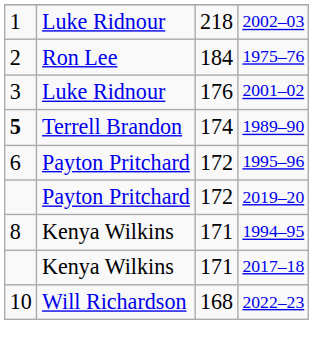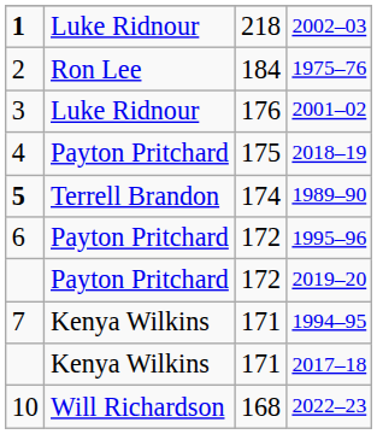 <table class="wikitable">
 <tr>
 </tr>
 <tr>
-<td>1</td>
+<td><strong>1</strong></td>
 <td><a href='#'>Luke Ridnour</a></td>
 <td>218</td>
 <td style="font-size:80%;"><a href='#'>2002–03</a></td>
 </tr>
 <tr>
 <td>2</td>
 <td><a href='#'>Ron Lee</a></td>
 <td>184</td>
 <td style="font-size:80%;"><a href='#'>1975–76</a></td>
 </tr>
 <tr>
 <td>3</td>
 <td><a href='#'>Luke Ridnour</a></td>
 <td>176</td>
 <td style="font-size:80%;"><a href='#'>2001–02</a></td>
+</tr>
+<tr>
+<td>4</td>
+<td><a href='#'>Payton Pritchard</a></td>
+<td>175</td>
+<td style="font-size:80%;"><a href='#'>2018–19</a></td>
 </tr>
 <tr>
 <td><strong>5</strong></td>
 <td><a href='#'>Terrell Brandon</a></td>
 <td>174</td>
 <td style="font-size:80%;"><a href='#'>1989–90</a></td>
 </tr>
 <tr>
 <td>6</td>
 <td><a href='#'>Payton Pritchard</a></td>
 <td>172</td>
 <td style="font-size:80%;"><a href='#'>1995–96</a></td>
 </tr>
 <tr>
 <td></td>
 <td><a href='#'>Payton Pritchard</a></td>
 <td>172</td>
 <td style="font-size:80%;"><a href='#'>2019–20</a></td>
 </tr>
 <tr>
-<td>8</td>
+<td>7</td>
 <td>Kenya Wilkins</td>
 <td>171</td>
 <td style="font-size:80%;"><a href='#'>1994–95</a></td>
 </tr>
 <tr>
 <td></td>
 <td>Kenya Wilkins</td>
 <td>171</td>
 <td style="font-size:80%;"><a href='#'>2017–18</a></td>
 </tr>
 <tr>
 <td>10</td>
 <td><a href='#'>Will Richardson</a></td>
 <td>168</td>
 <td style="font-size:80%;"><a href='#'>2022–23</a></td>
 </tr>
 </table>
